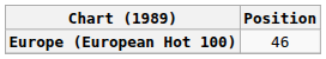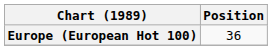 <table class="wikitable sortable plainrowheaders">
 <tr>
 <th>Chart (1989)</th>
 <th>Position</th>
 </tr>
 <tr>
 <th scope="row">Europe (European Hot 100)</th>
-<td style="text-align:center;">46</td>
+<td style="text-align:center;">36</td>
 </tr>
 <tr>
 </tr>
 </table>
